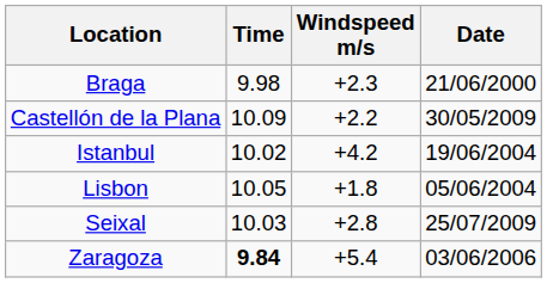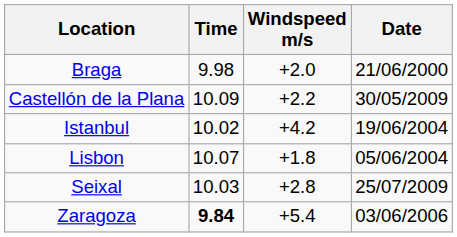 <table class="wikitable" style= "text-align: center">
 <tr>
 <th>Location</th>
 <th>Time</th>
 <th>Windspeed<br>m/s</th>
 <th>Date</th>
 </tr>
 <tr>
 <td><a href='#'>Braga</a></td>
 <td>9.98</td>
-<td>+2.3</td>
+<td>+2.0</td>
 <td>21/06/2000</td>
 </tr>
 <tr>
 <td><a href='#'>Castellón de la Plana</a></td>
 <td>10.09</td>
 <td>+2.2</td>
 <td>30/05/2009</td>
 </tr>
 <tr>
 <td><a href='#'>Istanbul</a></td>
 <td>10.02</td>
 <td>+4.2</td>
 <td>19/06/2004</td>
 </tr>
 <tr>
 <td><a href='#'>Lisbon</a></td>
-<td>10.05</td>
+<td>10.07</td>
 <td>+1.8</td>
 <td>05/06/2004</td>
 </tr>
 <tr>
 <td><a href='#'>Seixal</a></td>
 <td>10.03</td>
 <td>+2.8</td>
 <td>25/07/2009</td>
 </tr>
 <tr>
 <td><a href='#'>Zaragoza</a></td>
 <td><strong>9.84</strong></td>
 <td>+5.4</td>
 <td>03/06/2006</td>
 </tr>
 </table>
